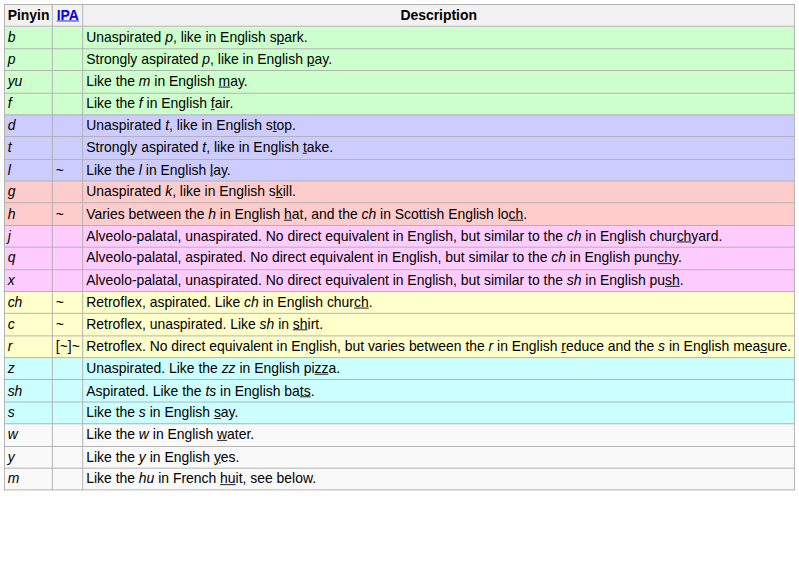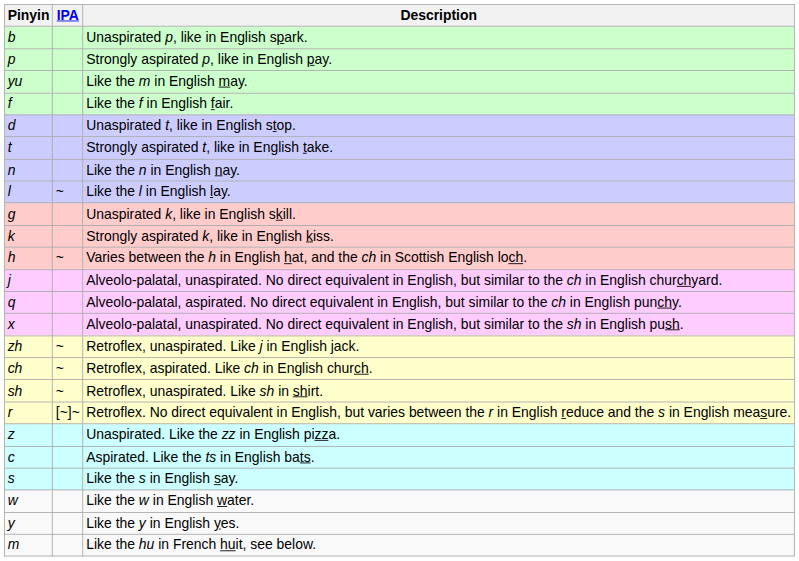 <table class="wikitable">
 <tr>
 <th>Pinyin</th>
 <th><a href='#'>IPA</a></th>
 <th>Description</th>
 </tr>
 <tr style="background:#cfc">
 <td><em>b</em></td>
 <td></td>
 <td>Unaspirated <em>p</em>, like in English s<u>p</u>ark.</td>
 </tr>
 <tr style="background:#cfc">
 <td><em>p</em></td>
 <td></td>
 <td>Strongly aspirated <em>p</em>, like in English <u>p</u>ay.</td>
 </tr>
 <tr style="background:#cfc">
 <td><em>yu</em></td>
 <td></td>
 <td>Like the <em>m</em> in English <u>m</u>ay.</td>
 </tr>
 <tr style="background:#cfc">
 <td><em>f</em></td>
 <td></td>
 <td>Like the <em>f</em> in English <u>f</u>air.</td>
 </tr>
 <tr style="background:#ccf">
 <td><em>d</em></td>
 <td></td>
 <td>Unaspirated <em>t</em>, like in English s<u>t</u>op.</td>
 </tr>
 <tr style="background:#ccf">
 <td><em>t</em></td>
 <td></td>
 <td>Strongly aspirated <em>t</em>, like in English <u>t</u>ake.</td>
 </tr>
 <tr style="background:#ccf">
+<td><em>n</em></td>
+<td></td>
+<td>Like the <em>n</em> in English <u>n</u>ay.</td>
+</tr>
+<tr style="background:#ccf">
 <td><em>l</em></td>
 <td>~</td>
 <td>Like the <em>l</em> in English <u>l</u>ay.</td>
 </tr>
 <tr style="background:#fcc">
 <td><em>g</em></td>
 <td></td>
 <td>Unaspirated <em>k</em>, like in English s<u>k</u>ill.</td>
+</tr>
+<tr style="background:#fcc">
+<td><em>k</em></td>
+<td></td>
+<td>Strongly aspirated <em>k</em>, like in English <u>k</u>iss.</td>
 </tr>
 <tr style="background:#fcc">
 <td><em>h</em></td>
 <td>~</td>
 <td>Varies between the <em>h</em> in English <u>h</u>at, and the <em>ch</em> in Scottish English lo<u>ch</u>.</td>
 </tr>
 <tr style="background:#fcf">
 <td><em>j</em></td>
 <td></td>
 <td>Alveolo-palatal, unaspirated. No direct equivalent in English, but similar to the <em>ch</em> in English chur<u>ch</u>yard.</td>
 </tr>
 <tr style="background:#fcf">
 <td><em>q</em></td>
 <td></td>
 <td>Alveolo-palatal, aspirated. No direct equivalent in English, but similar to the <em>ch</em> in English pun<u>ch</u>y.</td>
 </tr>
 <tr style="background:#fcf">
 <td><em>x</em></td>
 <td></td>
 <td>Alveolo-palatal, unaspirated. No direct equivalent in English, but similar to the <em>sh</em> in English pu<u>sh</u>.</td>
 </tr>
 <tr style="background:#ffc">
+<td><em>zh</em></td>
+<td>~</td>
+<td>Retroflex, unaspirated. Like <em>j</em> in English <u>j</u>ack.</td>
+</tr>
+<tr style="background:#ffc">
 <td><em>ch</em></td>
 <td>~</td>
 <td>Retroflex, aspirated. Like <em>ch</em> in English chur<u>ch</u>.</td>
 </tr>
 <tr style="background:#ffc">
-<td><em>c</em></td>
+<td><em>sh</em></td>
 <td>~</td>
 <td>Retroflex, unaspirated. Like <em>sh</em> in <u>sh</u>irt.</td>
 </tr>
 <tr style="background:#ffc">
 <td><em>r</em></td>
 <td>[~]~</td>
 <td>Retroflex. No direct equivalent in English, but varies between the <em>r</em> in English <u>r</u>educe and the <em>s</em> in English mea<u>s</u>ure.</td>
 </tr>
 <tr style="background:#cff">
 <td><em>z</em></td>
 <td></td>
 <td>Unaspirated. Like the <em>zz</em> in English pi<u>zz</u>a.</td>
 </tr>
 <tr style="background:#cff">
-<td><em>sh</em></td>
+<td><em>c</em></td>
 <td></td>
 <td>Aspirated. Like the <em>ts</em> in English ba<u>ts</u>.</td>
 </tr>
 <tr style="background:#cff">
 <td><em>s</em></td>
 <td></td>
 <td>Like the <em>s</em> in English <u>s</u>ay.</td>
 </tr>
 <tr>
 <td><em>w</em></td>
 <td></td>
 <td>Like the <em>w</em> in English <u>w</u>ater.</td>
 </tr>
 <tr>
 <td><em>y</em></td>
 <td></td>
 <td>Like the <em>y</em> in English <u>y</u>es.</td>
 </tr>
 <tr>
 <td><em>m</em></td>
 <td></td>
 <td>Like the <em>hu</em> in French <u>hu</u>it, see below.</td>
 </tr>
 </table>
